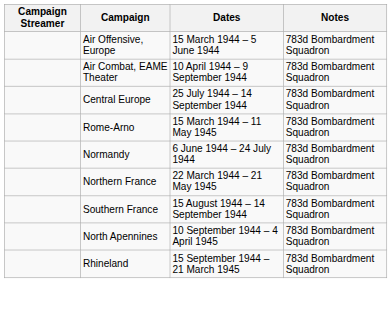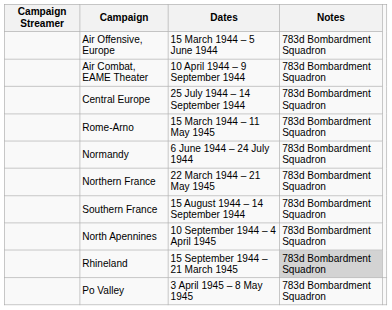 <table class="wikitable">
 <tr style="background:#efefef;">
 <th>Campaign Streamer</th>
 <th>Campaign</th>
 <th>Dates</th>
 <th>Notes</th>
 </tr>
 <tr>
 <td></td>
 <td>Air Offensive, Europe</td>
 <td>15 March 1944 – 5 June 1944</td>
 <td>783d Bombardment Squadron</td>
 </tr>
 <tr>
 <td></td>
 <td>Air Combat, EAME Theater</td>
 <td>10 April 1944 – 9 September 1944</td>
 <td>783d Bombardment Squadron</td>
 </tr>
 <tr>
 <td></td>
 <td>Central Europe</td>
 <td>25 July 1944 – 14 September 1944</td>
 <td>783d Bombardment Squadron</td>
 </tr>
 <tr>
 <td></td>
 <td>Rome-Arno</td>
 <td>15 March 1944 – 11 May 1945</td>
 <td>783d Bombardment Squadron</td>
 </tr>
 <tr>
 <td></td>
 <td>Normandy</td>
 <td>6 June 1944 – 24 July 1944</td>
 <td>783d Bombardment Squadron</td>
 </tr>
 <tr>
 <td></td>
 <td>Northern France</td>
 <td>22 March 1944 – 21 May 1945</td>
 <td>783d Bombardment Squadron</td>
 </tr>
 <tr>
 <td></td>
 <td>Southern France</td>
 <td>15 August 1944 – 14 September 1944</td>
 <td>783d Bombardment Squadron</td>
 </tr>
 <tr>
 <td></td>
 <td>North Apennines</td>
 <td>10 September 1944 – 4 April 1945</td>
 <td>783d Bombardment Squadron</td>
 </tr>
 <tr>
 <td></td>
 <td>Rhineland</td>
 <td>15 September 1944 – 21 March 1945</td>
+<td style="background: lightgrey;">783d Bombardment Squadron</td>
+</tr>
+<tr>
+<td></td>
+<td>Po Valley</td>
+<td>3 April 1945 – 8 May 1945</td>
 <td>783d Bombardment Squadron</td>
+<td></td>
 </tr>
 </table>
